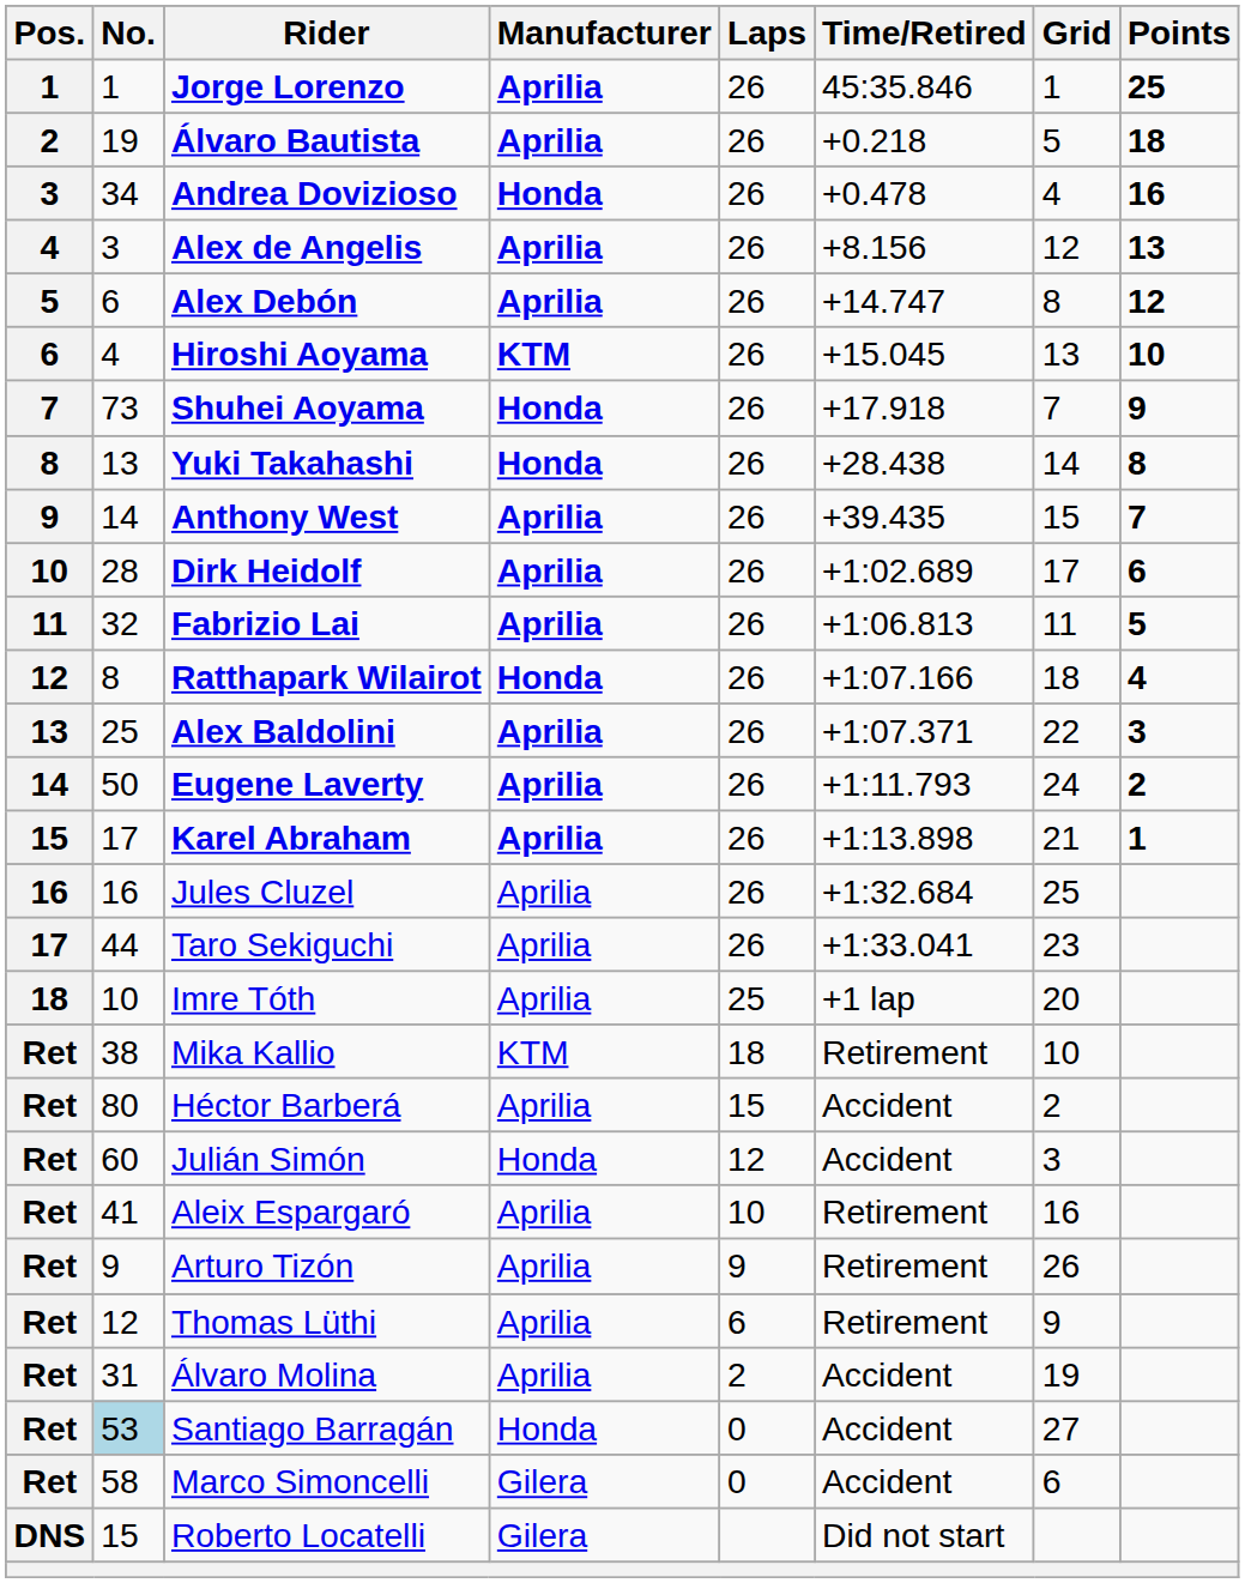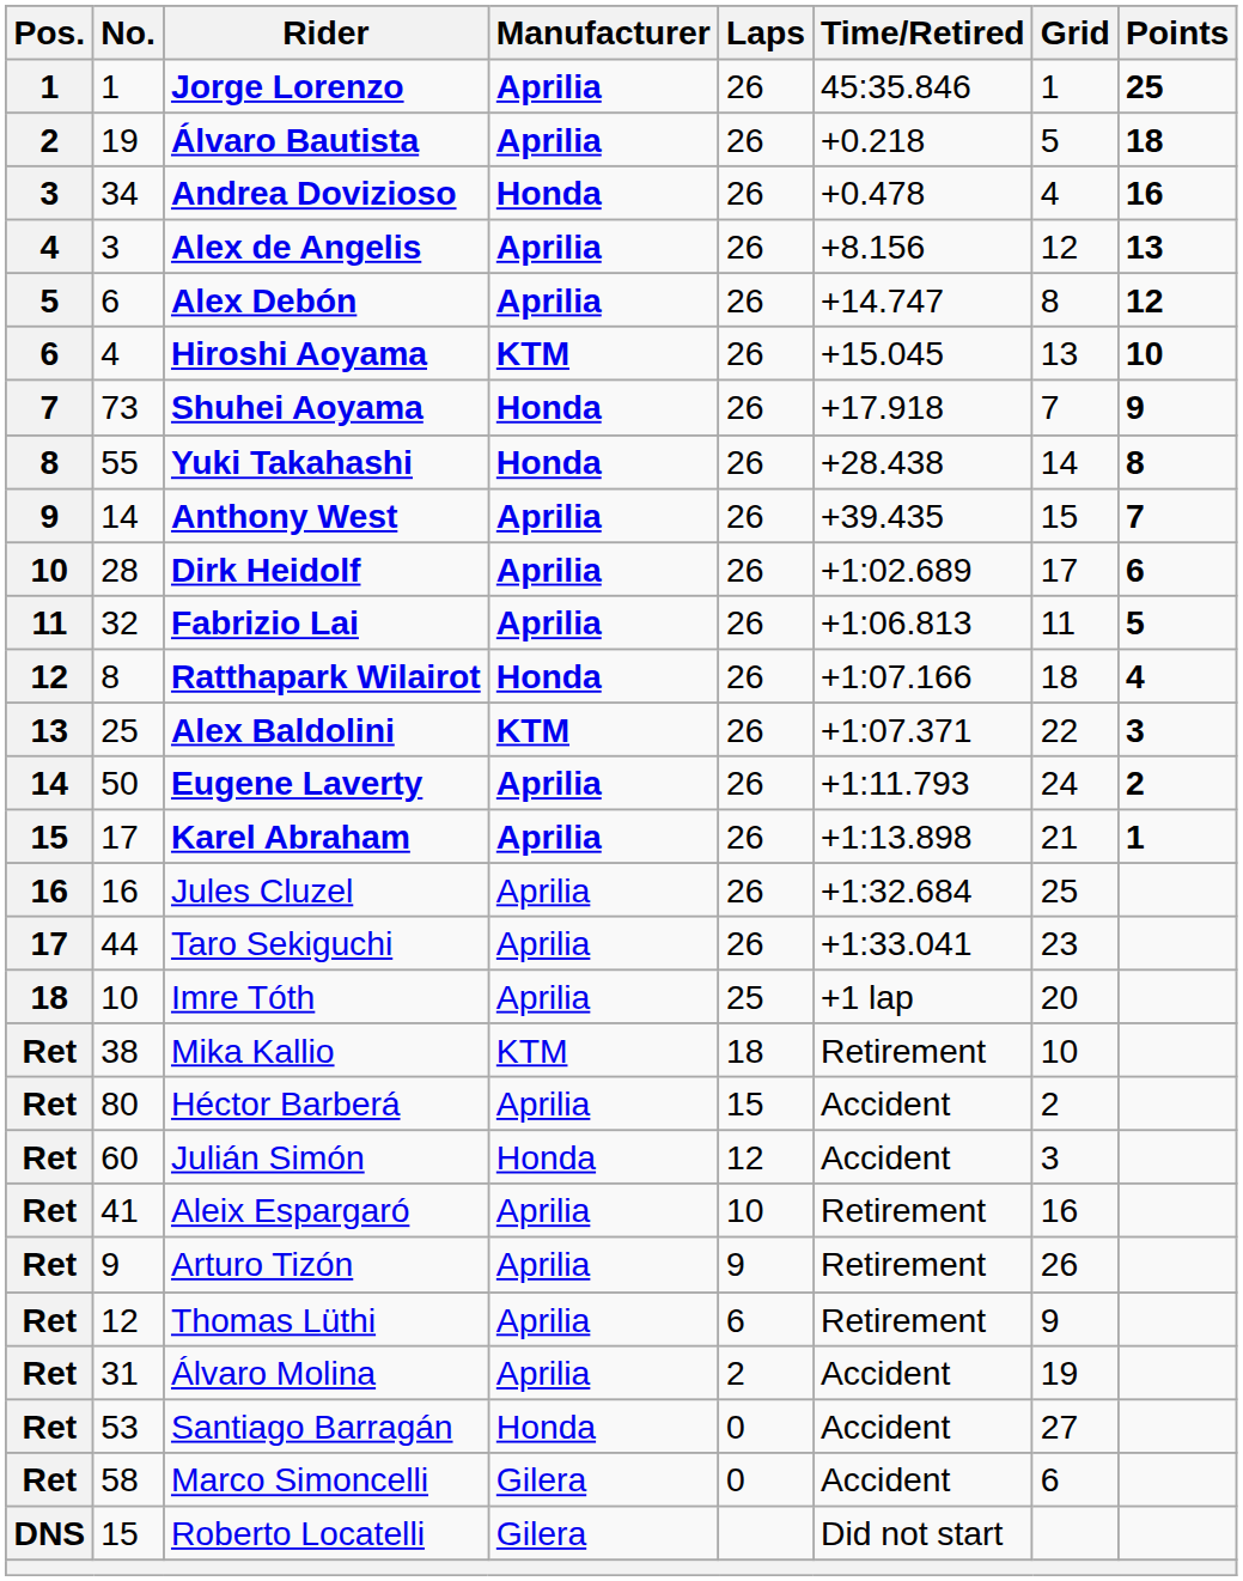 <table class="wikitable" style="font-size: 95%;">
 <tr>
 <th>Pos.</th>
 <th>No.</th>
 <th>Rider</th>
 <th>Manufacturer</th>
 <th>Laps</th>
 <th>Time/Retired</th>
 <th>Grid</th>
 <th>Points</th>
 </tr>
 <tr>
 <th>1</th>
 <td>1</td>
 <td> <strong><a href='#'>Jorge Lorenzo</a></strong></td>
 <td><strong><a href='#'>Aprilia</a></strong></td>
 <td>26</td>
 <td>45:35.846</td>
 <td>1</td>
 <td><strong>25</strong></td>
 </tr>
 <tr>
 <th>2</th>
 <td>19</td>
 <td> <strong><a href='#'>Álvaro Bautista</a></strong></td>
 <td><strong><a href='#'>Aprilia</a></strong></td>
 <td>26</td>
 <td>+0.218</td>
 <td>5</td>
 <td><strong>18</strong></td>
 </tr>
 <tr>
 <th>3</th>
 <td>34</td>
 <td> <strong><a href='#'>Andrea Dovizioso</a></strong></td>
 <td><strong><a href='#'>Honda</a></strong></td>
 <td>26</td>
 <td>+0.478</td>
 <td>4</td>
 <td><strong>16</strong></td>
 </tr>
 <tr>
 <th>4</th>
 <td>3</td>
 <td> <strong><a href='#'>Alex de Angelis</a></strong></td>
 <td><strong><a href='#'>Aprilia</a></strong></td>
 <td>26</td>
 <td>+8.156</td>
 <td>12</td>
 <td><strong>13</strong></td>
 </tr>
 <tr>
 <th>5</th>
 <td>6</td>
 <td> <strong><a href='#'>Alex Debón</a></strong></td>
 <td><strong><a href='#'>Aprilia</a></strong></td>
 <td>26</td>
 <td>+14.747</td>
 <td>8</td>
 <td><strong>12</strong></td>
 </tr>
 <tr>
 <th>6</th>
 <td>4</td>
 <td> <strong><a href='#'>Hiroshi Aoyama</a></strong></td>
 <td><strong><a href='#'>KTM</a></strong></td>
 <td>26</td>
 <td>+15.045</td>
 <td>13</td>
 <td><strong>10</strong></td>
 </tr>
 <tr>
 <th>7</th>
 <td>73</td>
 <td> <strong><a href='#'>Shuhei Aoyama</a></strong></td>
 <td><strong><a href='#'>Honda</a></strong></td>
 <td>26</td>
 <td>+17.918</td>
 <td>7</td>
 <td><strong>9</strong></td>
 </tr>
 <tr>
 <th>8</th>
-<td>13</td>
+<td>55</td>
 <td> <strong><a href='#'>Yuki Takahashi</a></strong></td>
 <td><strong><a href='#'>Honda</a></strong></td>
 <td>26</td>
 <td>+28.438</td>
 <td>14</td>
 <td><strong>8</strong></td>
 </tr>
 <tr>
 <th>9</th>
 <td>14</td>
 <td> <strong><a href='#'>Anthony West</a></strong></td>
 <td><strong><a href='#'>Aprilia</a></strong></td>
 <td>26</td>
 <td>+39.435</td>
 <td>15</td>
 <td><strong>7</strong></td>
 </tr>
 <tr>
 <th>10</th>
 <td>28</td>
 <td> <strong><a href='#'>Dirk Heidolf</a></strong></td>
 <td><strong><a href='#'>Aprilia</a></strong></td>
 <td>26</td>
 <td>+1:02.689</td>
 <td>17</td>
 <td><strong>6</strong></td>
 </tr>
 <tr>
 <th>11</th>
 <td>32</td>
 <td> <strong><a href='#'>Fabrizio Lai</a></strong></td>
 <td><strong><a href='#'>Aprilia</a></strong></td>
 <td>26</td>
 <td>+1:06.813</td>
 <td>11</td>
 <td><strong>5</strong></td>
 </tr>
 <tr>
 <th>12</th>
 <td>8</td>
 <td> <strong><a href='#'>Ratthapark Wilairot</a></strong></td>
 <td><strong><a href='#'>Honda</a></strong></td>
 <td>26</td>
 <td>+1:07.166</td>
 <td>18</td>
 <td><strong>4</strong></td>
 </tr>
 <tr>
 <th>13</th>
 <td>25</td>
 <td> <strong><a href='#'>Alex Baldolini</a></strong></td>
-<td><strong><a href='#'>Aprilia</a></strong></td>
+<td><strong><a href='#'>KTM</a></strong></td>
 <td>26</td>
 <td>+1:07.371</td>
 <td>22</td>
 <td><strong>3</strong></td>
 </tr>
 <tr>
 <th>14</th>
 <td>50</td>
 <td> <strong><a href='#'>Eugene Laverty</a></strong></td>
 <td><strong><a href='#'>Aprilia</a></strong></td>
 <td>26</td>
 <td>+1:11.793</td>
 <td>24</td>
 <td><strong>2</strong></td>
 </tr>
 <tr>
 <th>15</th>
 <td>17</td>
 <td> <strong><a href='#'>Karel Abraham</a></strong></td>
 <td><strong><a href='#'>Aprilia</a></strong></td>
 <td>26</td>
 <td>+1:13.898</td>
 <td>21</td>
 <td><strong>1</strong></td>
 </tr>
 <tr>
 <th>16</th>
 <td>16</td>
 <td> <a href='#'>Jules Cluzel</a></td>
 <td><a href='#'>Aprilia</a></td>
 <td>26</td>
 <td>+1:32.684</td>
 <td>25</td>
 <td></td>
 </tr>
 <tr>
 <th>17</th>
 <td>44</td>
 <td> <a href='#'>Taro Sekiguchi</a></td>
 <td><a href='#'>Aprilia</a></td>
 <td>26</td>
 <td>+1:33.041</td>
 <td>23</td>
 <td></td>
 </tr>
 <tr>
 <th>18</th>
 <td>10</td>
 <td> <a href='#'>Imre Tóth</a></td>
 <td><a href='#'>Aprilia</a></td>
 <td>25</td>
 <td>+1 lap</td>
 <td>20</td>
 <td></td>
 </tr>
 <tr>
 <th>Ret</th>
 <td>38</td>
 <td> <a href='#'>Mika Kallio</a></td>
 <td><a href='#'>KTM</a></td>
 <td>18</td>
 <td>Retirement</td>
 <td>10</td>
 <td></td>
 </tr>
 <tr>
 <th>Ret</th>
 <td>80</td>
 <td> <a href='#'>Héctor Barberá</a></td>
 <td><a href='#'>Aprilia</a></td>
 <td>15</td>
 <td>Accident</td>
 <td>2</td>
 <td></td>
 </tr>
 <tr>
 <th>Ret</th>
 <td>60</td>
 <td> <a href='#'>Julián Simón</a></td>
 <td><a href='#'>Honda</a></td>
 <td>12</td>
 <td>Accident</td>
 <td>3</td>
 <td></td>
 </tr>
 <tr>
 <th>Ret</th>
 <td>41</td>
 <td> <a href='#'>Aleix Espargaró</a></td>
 <td><a href='#'>Aprilia</a></td>
 <td>10</td>
 <td>Retirement</td>
 <td>16</td>
 <td></td>
 </tr>
 <tr>
 <th>Ret</th>
 <td>9</td>
 <td> <a href='#'>Arturo Tizón</a></td>
 <td><a href='#'>Aprilia</a></td>
 <td>9</td>
 <td>Retirement</td>
 <td>26</td>
 <td></td>
 </tr>
 <tr>
 <th>Ret</th>
 <td>12</td>
 <td> <a href='#'>Thomas Lüthi</a></td>
 <td><a href='#'>Aprilia</a></td>
 <td>6</td>
 <td>Retirement</td>
 <td>9</td>
 <td></td>
 </tr>
 <tr>
 <th>Ret</th>
 <td>31</td>
 <td> <a href='#'>Álvaro Molina</a></td>
 <td><a href='#'>Aprilia</a></td>
 <td>2</td>
 <td>Accident</td>
 <td>19</td>
 <td></td>
 </tr>
 <tr>
 <th>Ret</th>
-<td style="background: lightblue;">53</td>
+<td>53</td>
 <td> <a href='#'>Santiago Barragán</a></td>
 <td><a href='#'>Honda</a></td>
 <td>0</td>
 <td>Accident</td>
 <td>27</td>
 <td></td>
 </tr>
 <tr>
 <th>Ret</th>
 <td>58</td>
 <td> <a href='#'>Marco Simoncelli</a></td>
 <td><a href='#'>Gilera</a></td>
 <td>0</td>
 <td>Accident</td>
 <td>6</td>
 <td></td>
 </tr>
 <tr>
 <th>DNS</th>
 <td>15</td>
 <td> <a href='#'>Roberto Locatelli</a></td>
 <td><a href='#'>Gilera</a></td>
 <td></td>
 <td>Did not start</td>
 <td></td>
 <td></td>
 </tr>
 <tr>
 <th colspan=8></th>
 </tr>
 </table>
